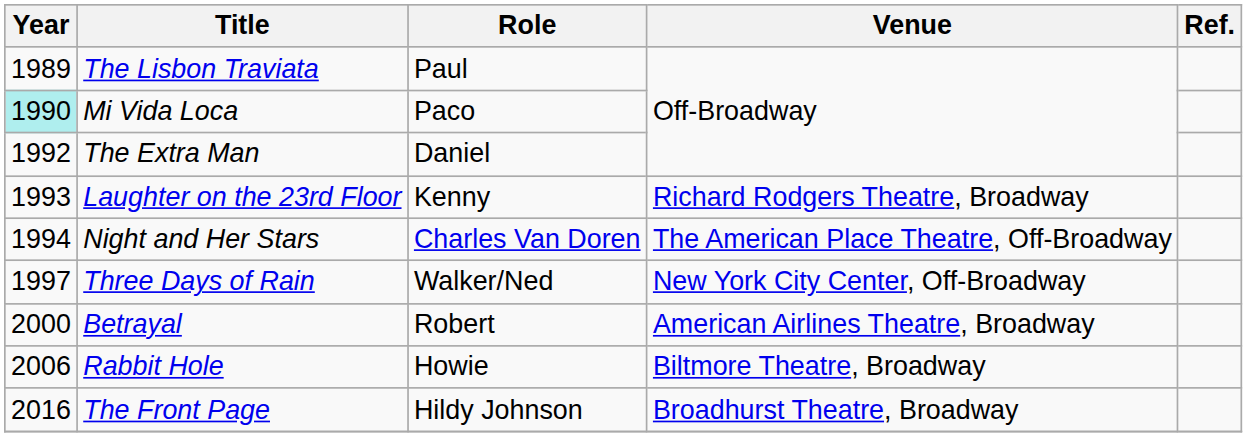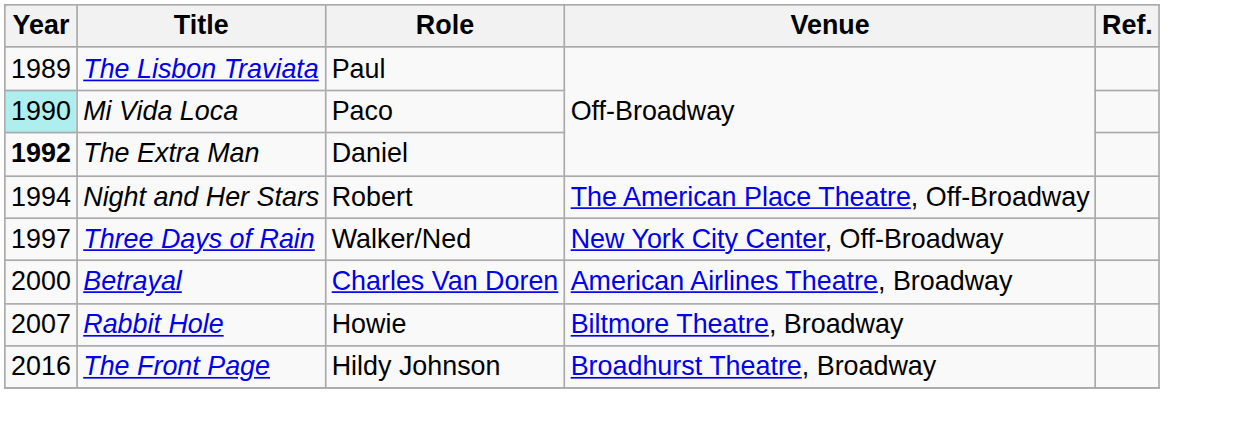 <table class="wikitable sortable">
 <tr>
 <th>Year</th>
 <th>Title</th>
 <th>Role</th>
 <th>Venue</th>
 <th class=unsortable>Ref.</th>
 </tr>
 <tr>
 <td>1989</td>
 <td><em><a href='#'>The Lisbon Traviata</a></em></td>
 <td>Paul</td>
 <td rowspan="3">Off-Broadway</td>
 <td></td>
 </tr>
 <tr>
 <td style="background: paleturquoise;">1990</td>
 <td><em>Mi Vida Loca</em></td>
 <td>Paco</td>
 <td></td>
 </tr>
 <tr>
-<td>1992</td>
+<td><strong>1992</strong></td>
 <td><em>The Extra Man</em></td>
 <td>Daniel</td>
 <td></td>
 </tr>
 <tr>
-<td>1993</td>
-<td><em><a href='#'>Laughter on the 23rd Floor</a></em></td>
-<td>Kenny</td>
-<td><a href='#'>Richard Rodgers Theatre</a>, Broadway</td>
-<td></td>
-</tr>
-<tr>
 <td>1994</td>
 <td><em>Night and Her Stars</em></td>
-<td><a href='#'>Charles Van Doren</a></td>
+<td>Robert</td>
 <td><a href='#'>The American Place Theatre</a>, Off-Broadway</td>
 <td></td>
 </tr>
 <tr>
 <td>1997</td>
 <td><em><a href='#'>Three Days of Rain</a></em></td>
 <td>Walker/Ned</td>
 <td><a href='#'>New York City Center</a>, Off-Broadway</td>
 <td></td>
 </tr>
 <tr>
 <td>2000</td>
 <td><em><a href='#'>Betrayal</a></em></td>
-<td>Robert</td>
+<td><a href='#'>Charles Van Doren</a></td>
 <td><a href='#'>American Airlines Theatre</a>, Broadway</td>
 <td></td>
 </tr>
 <tr>
-<td>2006</td>
+<td>2007</td>
 <td><em><a href='#'>Rabbit Hole</a></em></td>
 <td>Howie</td>
 <td><a href='#'>Biltmore Theatre</a>, Broadway</td>
 <td></td>
 </tr>
 <tr>
 <td>2016</td>
 <td><em><a href='#'>The Front Page</a></em></td>
 <td>Hildy Johnson</td>
 <td><a href='#'>Broadhurst Theatre</a>, Broadway</td>
 <td></td>
 </tr>
 <tr>
 </tr>
 </table>
